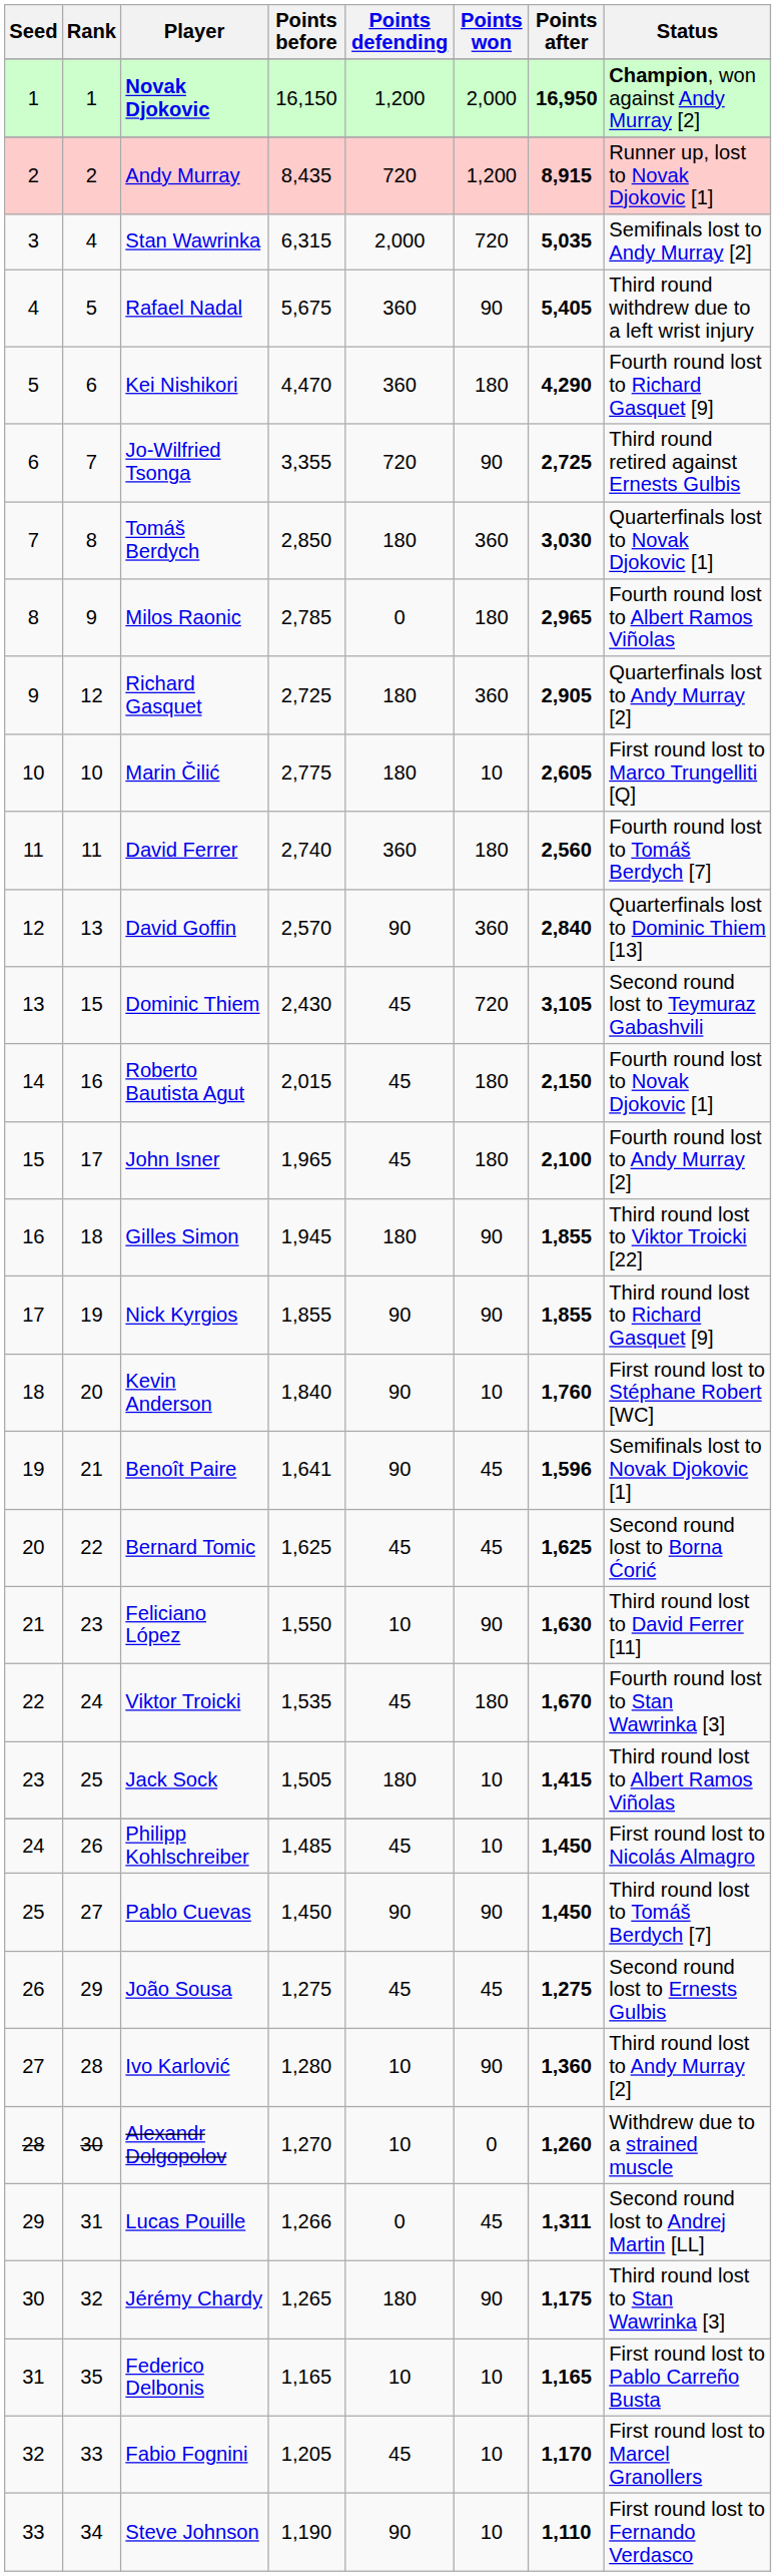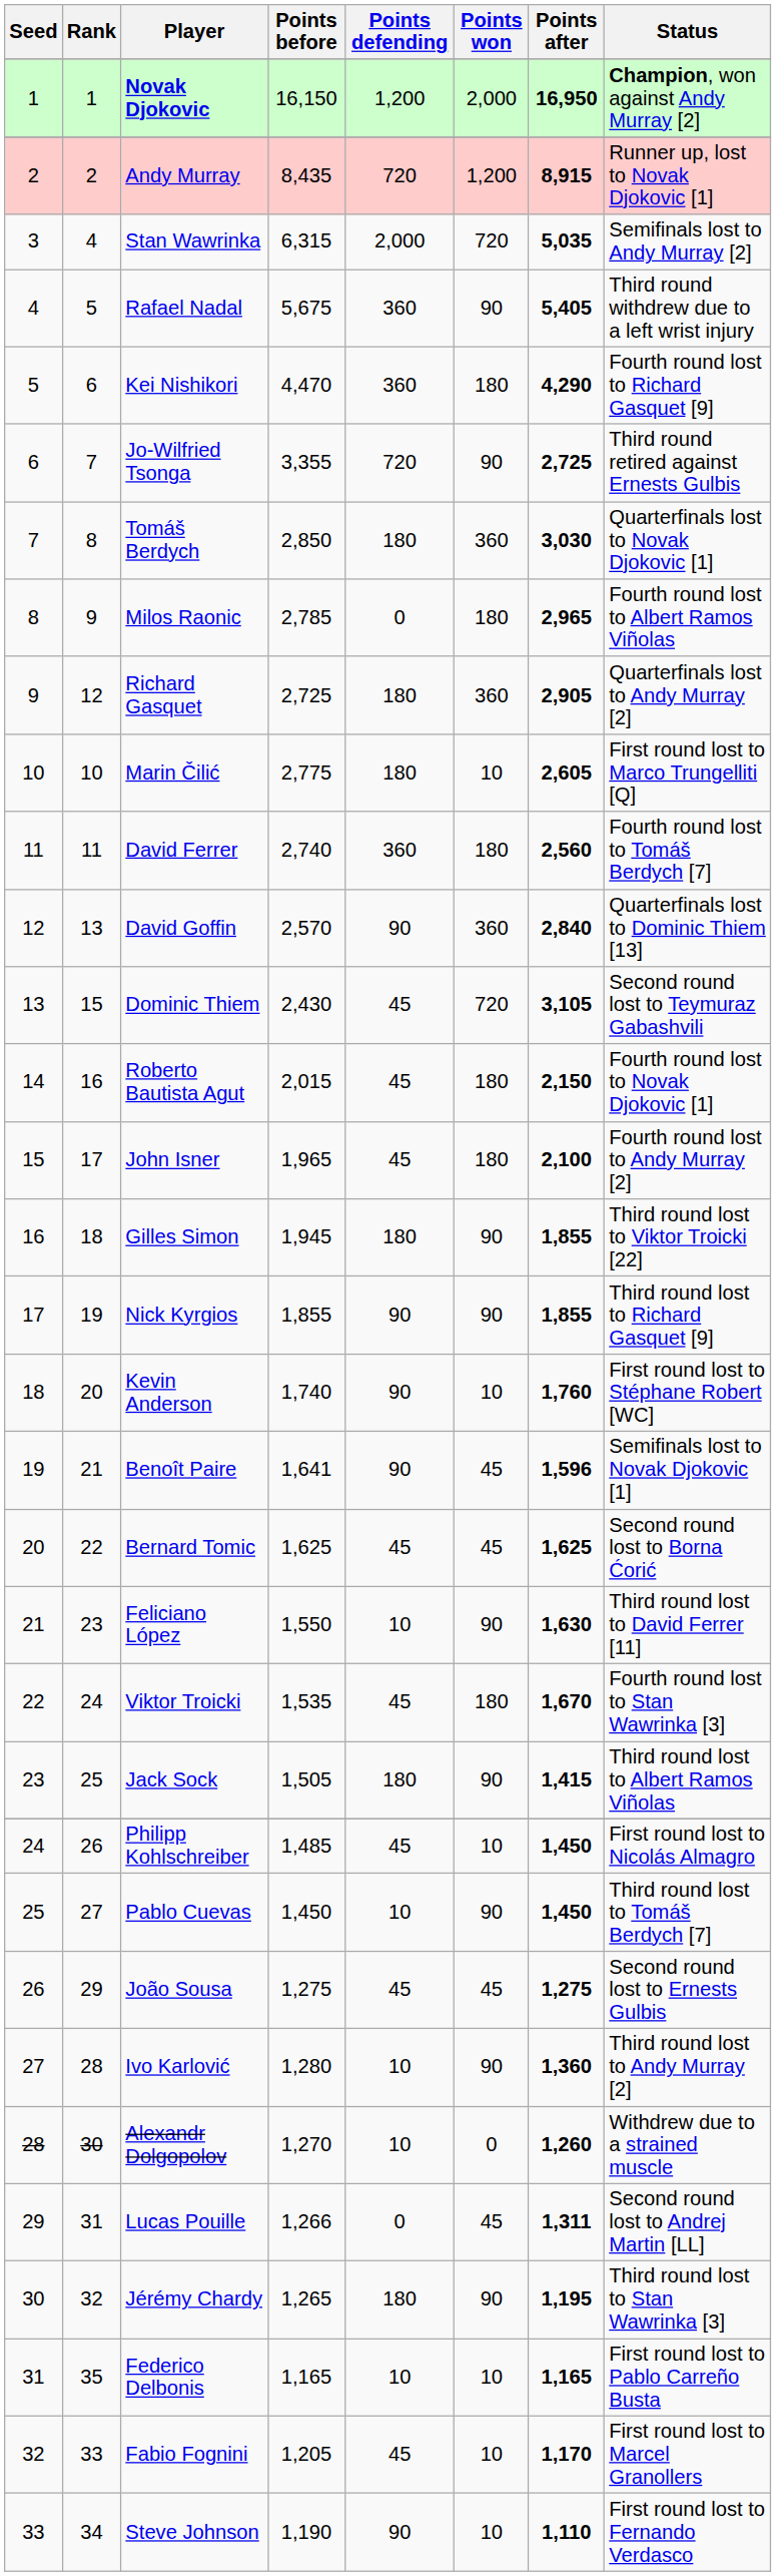 <table class="wikitable sortable collapsible uncollapsed">
 <tr>
 <th style="width:30px;">Seed</th>
 <th style="width:30px;">Rank</th>
 <th style="width:190px;">Player</th>
 <th style="width:90px;">Points before</th>
 <th style="width:100px;"><a href='#'>Points defending</a></th>
 <th style="width:70px;"><a href='#'>Points won</a></th>
 <th style="width:80px;">Points after</th>
 <th style="width:360px;">Status</th>
 </tr>
 <tr>
 </tr>
 <tr style="background:#cfc;">
 <td style="text-align:center;">1</td>
 <td style="text-align:center;">1</td>
 <td> <strong><a href='#'>Novak Djokovic</a></strong></td>
 <td style="text-align:center;">16,150</td>
 <td style="text-align:center;">1,200</td>
 <td style="text-align:center;">2,000</td>
 <td style="text-align:center;"><strong>16,950</strong></td>
 <td><strong>Champion</strong>, won against  <a href='#'>Andy Murray</a> [2]</td>
 </tr>
 <tr>
 </tr>
 <tr style="background:#fcc;">
 <td style="text-align:center;">2</td>
 <td style="text-align:center;">2</td>
 <td> <a href='#'>Andy Murray</a></td>
 <td style="text-align:center;">8,435</td>
 <td style="text-align:center;">720</td>
 <td style="text-align:center;">1,200</td>
 <td style="text-align:center;"><strong>8,915</strong></td>
 <td>Runner up, lost to  <a href='#'>Novak Djokovic</a> [1]</td>
 </tr>
 <tr>
 <td style="text-align:center;">3</td>
 <td style="text-align:center;">4</td>
 <td> <a href='#'>Stan Wawrinka</a></td>
 <td style="text-align:center;">6,315</td>
 <td style="text-align:center;">2,000</td>
 <td style="text-align:center;">720</td>
 <td style="text-align:center;"><strong>5,035</strong></td>
 <td>Semifinals lost to  <a href='#'>Andy Murray</a> [2]</td>
 </tr>
 <tr>
 <td style="text-align:center;">4</td>
 <td style="text-align:center;">5</td>
 <td> <a href='#'>Rafael Nadal</a></td>
 <td style="text-align:center;">5,675</td>
 <td style="text-align:center;">360</td>
 <td style="text-align:center;">90</td>
 <td style="text-align:center;"><strong>5,405</strong></td>
 <td>Third round withdrew due to a left wrist injury</td>
 </tr>
 <tr>
 <td style="text-align:center;">5</td>
 <td style="text-align:center;">6</td>
 <td> <a href='#'>Kei Nishikori</a></td>
 <td style="text-align:center;">4,470</td>
 <td style="text-align:center;">360</td>
 <td style="text-align:center;">180</td>
 <td style="text-align:center;"><strong>4,290</strong></td>
 <td>Fourth round lost to  <a href='#'>Richard Gasquet</a> [9]</td>
 </tr>
 <tr>
 <td style="text-align:center;">6</td>
 <td style="text-align:center;">7</td>
 <td> <a href='#'>Jo-Wilfried Tsonga</a></td>
 <td style="text-align:center;">3,355</td>
 <td style="text-align:center;">720</td>
 <td style="text-align:center;">90</td>
 <td style="text-align:center;"><strong>2,725</strong></td>
 <td>Third round retired against  <a href='#'>Ernests Gulbis</a></td>
 </tr>
 <tr>
 <td style="text-align:center;">7</td>
 <td style="text-align:center;">8</td>
 <td> <a href='#'>Tomáš Berdych</a></td>
 <td style="text-align:center;">2,850</td>
 <td style="text-align:center;">180</td>
 <td style="text-align:center;">360</td>
 <td style="text-align:center;"><strong>3,030</strong></td>
 <td>Quarterfinals lost to  <a href='#'>Novak Djokovic</a> [1]</td>
 </tr>
 <tr>
 <td style="text-align:center;">8</td>
 <td style="text-align:center;">9</td>
 <td> <a href='#'>Milos Raonic</a></td>
 <td style="text-align:center;">2,785</td>
 <td style="text-align:center;">0</td>
 <td style="text-align:center;">180</td>
 <td style="text-align:center;"><strong>2,965</strong></td>
 <td>Fourth round lost to  <a href='#'>Albert Ramos Viñolas</a></td>
 </tr>
 <tr>
 <td style="text-align:center;">9</td>
 <td style="text-align:center;">12</td>
 <td> <a href='#'>Richard Gasquet</a></td>
 <td style="text-align:center;">2,725</td>
 <td style="text-align:center;">180</td>
 <td style="text-align:center;">360</td>
 <td style="text-align:center;"><strong>2,905</strong></td>
 <td>Quarterfinals lost to  <a href='#'>Andy Murray</a> [2]</td>
 </tr>
 <tr>
 <td style="text-align:center;">10</td>
 <td style="text-align:center;">10</td>
 <td> <a href='#'>Marin Čilić</a></td>
 <td style="text-align:center;">2,775</td>
 <td style="text-align:center;">180</td>
 <td style="text-align:center;">10</td>
 <td style="text-align:center;"><strong>2,605</strong></td>
 <td>First round lost to  <a href='#'>Marco Trungelliti</a> [Q]</td>
 </tr>
 <tr>
 <td style="text-align:center;">11</td>
 <td style="text-align:center;">11</td>
 <td> <a href='#'>David Ferrer</a></td>
 <td style="text-align:center;">2,740</td>
 <td style="text-align:center;">360</td>
 <td style="text-align:center;">180</td>
 <td style="text-align:center;"><strong>2,560</strong></td>
 <td>Fourth round lost to  <a href='#'>Tomáš Berdych</a> [7]</td>
 </tr>
 <tr>
 <td style="text-align:center;">12</td>
 <td style="text-align:center;">13</td>
 <td> <a href='#'>David Goffin</a></td>
 <td style="text-align:center;">2,570</td>
 <td style="text-align:center;">90</td>
 <td style="text-align:center;">360</td>
 <td style="text-align:center;"><strong>2,840</strong></td>
 <td>Quarterfinals lost to  <a href='#'>Dominic Thiem</a> [13]</td>
 </tr>
 <tr>
 <td style="text-align:center;">13</td>
 <td style="text-align:center;">15</td>
 <td> <a href='#'>Dominic Thiem</a></td>
 <td style="text-align:center;">2,430</td>
 <td style="text-align:center;">45</td>
 <td style="text-align:center;">720</td>
 <td style="text-align:center;"><strong>3,105</strong></td>
 <td>Second round lost to  <a href='#'>Teymuraz Gabashvili</a></td>
 </tr>
 <tr>
 <td style="text-align:center;">14</td>
 <td style="text-align:center;">16</td>
 <td> <a href='#'>Roberto Bautista Agut</a></td>
 <td style="text-align:center;">2,015</td>
 <td style="text-align:center;">45</td>
 <td style="text-align:center;">180</td>
 <td style="text-align:center;"><strong>2,150</strong></td>
 <td>Fourth round lost to  <a href='#'>Novak Djokovic</a> [1]</td>
 </tr>
 <tr>
 <td style="text-align:center;">15</td>
 <td style="text-align:center;">17</td>
 <td> <a href='#'>John Isner</a></td>
 <td style="text-align:center;">1,965</td>
 <td style="text-align:center;">45</td>
 <td style="text-align:center;">180</td>
 <td style="text-align:center;"><strong>2,100</strong></td>
 <td>Fourth round lost to  <a href='#'>Andy Murray</a> [2]</td>
 </tr>
 <tr>
 <td style="text-align:center;">16</td>
 <td style="text-align:center;">18</td>
 <td> <a href='#'>Gilles Simon</a></td>
 <td style="text-align:center;">1,945</td>
 <td style="text-align:center;">180</td>
 <td style="text-align:center;">90</td>
 <td style="text-align:center;"><strong>1,855</strong></td>
 <td>Third round lost to  <a href='#'>Viktor Troicki</a> [22]</td>
 </tr>
 <tr>
 <td style="text-align:center;">17</td>
 <td style="text-align:center;">19</td>
 <td> <a href='#'>Nick Kyrgios</a></td>
 <td style="text-align:center;">1,855</td>
 <td style="text-align:center;">90</td>
 <td style="text-align:center;">90</td>
 <td style="text-align:center;"><strong>1,855</strong></td>
 <td>Third round lost to  <a href='#'>Richard Gasquet</a> [9]</td>
 </tr>
 <tr>
 <td style="text-align:center;">18</td>
 <td style="text-align:center;">20</td>
 <td> <a href='#'>Kevin Anderson</a></td>
-<td style="text-align:center;">1,840</td>
+<td style="text-align:center;">1,740</td>
 <td style="text-align:center;">90</td>
 <td style="text-align:center;">10</td>
 <td style="text-align:center;"><strong>1,760</strong></td>
 <td>First round lost to  <a href='#'>Stéphane Robert</a> [WC]</td>
 </tr>
 <tr>
 <td style="text-align:center;">19</td>
 <td style="text-align:center;">21</td>
 <td> <a href='#'>Benoît Paire</a></td>
 <td style="text-align:center;">1,641</td>
 <td style="text-align:center;">90</td>
 <td style="text-align:center;">45</td>
 <td style="text-align:center;"><strong>1,596</strong></td>
 <td>Semifinals lost to  <a href='#'>Novak Djokovic</a> [1]</td>
 </tr>
 <tr>
 <td style="text-align:center;">20</td>
 <td style="text-align:center;">22</td>
 <td> <a href='#'>Bernard Tomic</a></td>
 <td style="text-align:center;">1,625</td>
 <td style="text-align:center;">45</td>
 <td style="text-align:center;">45</td>
 <td style="text-align:center;"><strong>1,625</strong></td>
 <td>Second round lost to  <a href='#'>Borna Ćorić</a></td>
 </tr>
 <tr>
 <td style="text-align:center;">21</td>
 <td style="text-align:center;">23</td>
 <td> <a href='#'>Feliciano López</a></td>
 <td style="text-align:center;">1,550</td>
 <td style="text-align:center;">10</td>
 <td style="text-align:center;">90</td>
 <td style="text-align:center;"><strong>1,630</strong></td>
 <td>Third round lost to  <a href='#'>David Ferrer</a> [11]</td>
 </tr>
 <tr>
 <td style="text-align:center;">22</td>
 <td style="text-align:center;">24</td>
 <td> <a href='#'>Viktor Troicki</a></td>
 <td style="text-align:center;">1,535</td>
 <td style="text-align:center;">45</td>
 <td style="text-align:center;">180</td>
 <td style="text-align:center;"><strong>1,670</strong></td>
 <td>Fourth round lost to  <a href='#'>Stan Wawrinka</a> [3]</td>
 </tr>
 <tr>
 <td style="text-align:center;">23</td>
 <td style="text-align:center;">25</td>
 <td> <a href='#'>Jack Sock</a></td>
 <td style="text-align:center;">1,505</td>
 <td style="text-align:center;">180</td>
-<td style="text-align:center;">10</td>
+<td style="text-align:center;">90</td>
 <td style="text-align:center;"><strong>1,415</strong></td>
 <td>Third round lost to  <a href='#'>Albert Ramos Viñolas</a></td>
 </tr>
 <tr>
 </tr>
 <tr>
 <td style="text-align:center;">24</td>
 <td style="text-align:center;">26</td>
 <td> <a href='#'>Philipp Kohlschreiber</a></td>
 <td style="text-align:center;">1,485</td>
 <td style="text-align:center;">45</td>
 <td style="text-align:center;">10</td>
 <td style="text-align:center;"><strong>1,450</strong></td>
 <td>First round lost to  <a href='#'>Nicolás Almagro</a></td>
 </tr>
 <tr>
 <td style="text-align:center;">25</td>
 <td style="text-align:center;">27</td>
 <td> <a href='#'>Pablo Cuevas</a></td>
 <td style="text-align:center;">1,450</td>
-<td style="text-align:center;">90</td>
+<td style="text-align:center;">10</td>
 <td style="text-align:center;">90</td>
 <td style="text-align:center;"><strong>1,450</strong></td>
 <td>Third round lost to  <a href='#'>Tomáš Berdych</a> [7]</td>
 </tr>
 <tr>
 <td style="text-align:center;">26</td>
 <td style="text-align:center;">29</td>
 <td> <a href='#'>João Sousa</a></td>
 <td style="text-align:center;">1,275</td>
 <td style="text-align:center;">45</td>
 <td style="text-align:center;">45</td>
 <td style="text-align:center;"><strong>1,275</strong></td>
 <td>Second round lost to  <a href='#'>Ernests Gulbis</a></td>
 </tr>
 <tr>
 <td style="text-align:center;">27</td>
 <td style="text-align:center;">28</td>
 <td> <a href='#'>Ivo Karlović</a></td>
 <td style="text-align:center;">1,280</td>
 <td style="text-align:center;">10</td>
 <td style="text-align:center;">90</td>
 <td style="text-align:center;"><strong>1,360</strong></td>
 <td>Third round lost to  <a href='#'>Andy Murray</a> [2]</td>
 </tr>
 <tr>
 <td style="text-align:center;"><s>28</s></td>
 <td style="text-align:center;"><s>30</s></td>
 <td> <s><a href='#'>Alexandr Dolgopolov</a></s></td>
 <td style="text-align:center;">1,270</td>
 <td style="text-align:center;">10</td>
 <td style="text-align:center;">0</td>
 <td style="text-align:center;"><strong>1,260</strong></td>
 <td>Withdrew due to a <a href='#'>strained muscle</a></td>
 </tr>
 <tr>
 <td style="text-align:center;">29</td>
 <td style="text-align:center;">31</td>
 <td> <a href='#'>Lucas Pouille</a></td>
 <td style="text-align:center;">1,266</td>
 <td style="text-align:center;">0</td>
 <td style="text-align:center;">45</td>
 <td style="text-align:center;"><strong>1,311</strong></td>
 <td>Second round lost to  <a href='#'>Andrej Martin</a> [LL]</td>
 </tr>
 <tr>
 <td style="text-align:center;">30</td>
 <td style="text-align:center;">32</td>
 <td> <a href='#'>Jérémy Chardy</a></td>
 <td style="text-align:center;">1,265</td>
 <td style="text-align:center;">180</td>
 <td style="text-align:center;">90</td>
-<td style="text-align:center;"><strong>1,175</strong></td>
+<td style="text-align:center;"><strong>1,195</strong></td>
 <td>Third round lost to  <a href='#'>Stan Wawrinka</a> [3]</td>
 </tr>
 <tr>
 <td style="text-align:center;">31</td>
 <td style="text-align:center;">35</td>
 <td> <a href='#'>Federico Delbonis</a></td>
 <td style="text-align:center;">1,165</td>
 <td style="text-align:center;">10</td>
 <td style="text-align:center;">10</td>
 <td style="text-align:center;"><strong>1,165</strong></td>
 <td>First round lost to  <a href='#'>Pablo Carreño Busta</a></td>
 </tr>
 <tr>
 <td style="text-align:center;">32</td>
 <td style="text-align:center;">33</td>
 <td> <a href='#'>Fabio Fognini</a></td>
 <td style="text-align:center;">1,205</td>
 <td style="text-align:center;">45</td>
 <td style="text-align:center;">10</td>
 <td style="text-align:center;"><strong>1,170</strong></td>
 <td>First round lost to  <a href='#'>Marcel Granollers</a></td>
 </tr>
 <tr>
 <td style="text-align:center;">33</td>
 <td style="text-align:center;">34</td>
 <td> <a href='#'>Steve Johnson</a></td>
 <td style="text-align:center;">1,190</td>
 <td style="text-align:center;">90</td>
 <td style="text-align:center;">10</td>
 <td style="text-align:center;"><strong>1,110</strong></td>
 <td>First round lost to  <a href='#'>Fernando Verdasco</a></td>
 </tr>
 </table>
